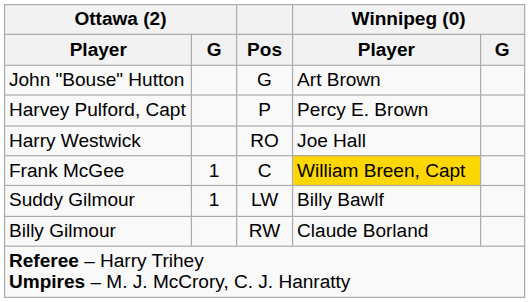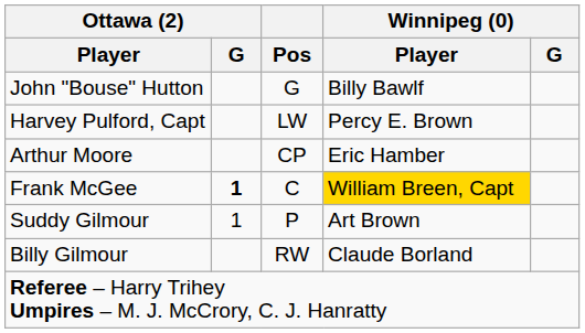 <table class="wikitable">
 <tr>
 <th colspan="2">Ottawa (2)</th>
 <th></th>
 <th colspan="2">Winnipeg (0)</th>
 </tr>
 <tr>
 <th width="150">Player</th>
 <th width="30">G</th>
 <th width="40">Pos</th>
 <th width="150">Player</th>
 <th width="30">G</th>
 </tr>
 <tr align="center">
 <td align="left">John "Bouse" Hutton</td>
 <td></td>
 <td align="center">G</td>
-<td align="left">Art Brown</td>
+<td align="left">Billy Bawlf</td>
 <td></td>
 </tr>
 <tr align="center">
 <td align="left">Harvey Pulford, Capt</td>
 <td></td>
-<td align="center">P</td>
+<td align="center">LW</td>
 <td align="left">Percy E. Brown</td>
 <td></td>
 </tr>
 <tr align="center">
-<td align="left">Harry Westwick</td>
+<td align="left">Arthur Moore</td>
 <td></td>
-<td align="center">RO</td>
-<td align="left">Joe Hall</td>
+<td align="center">CP</td>
+<td align="left">Eric Hamber</td>
 <td></td>
 </tr>
 <tr align="center">
 <td align="left">Frank McGee</td>
-<td>1</td>
+<td><strong>1</strong></td>
 <td align="center">C</td>
 <td align="left" style="background: gold;">William Breen, Capt</td>
 <td></td>
 </tr>
 <tr align="center">
 <td align="left">Suddy Gilmour</td>
 <td>1</td>
-<td align="center">LW</td>
-<td align="left">Billy Bawlf</td>
+<td align="center">P</td>
+<td align="left">Art Brown</td>
 <td></td>
 </tr>
 <tr align="center">
 <td align="left">Billy Gilmour</td>
 <td></td>
 <td>RW</td>
 <td align="left">Claude Borland</td>
 <td></td>
 </tr>
 <tr>
 <td colspan="5"><strong>Referee</strong> – Harry Trihey<br><strong>Umpires</strong> – M. J. McCrory, C. J. Hanratty</td>
 </tr>
 </table>
